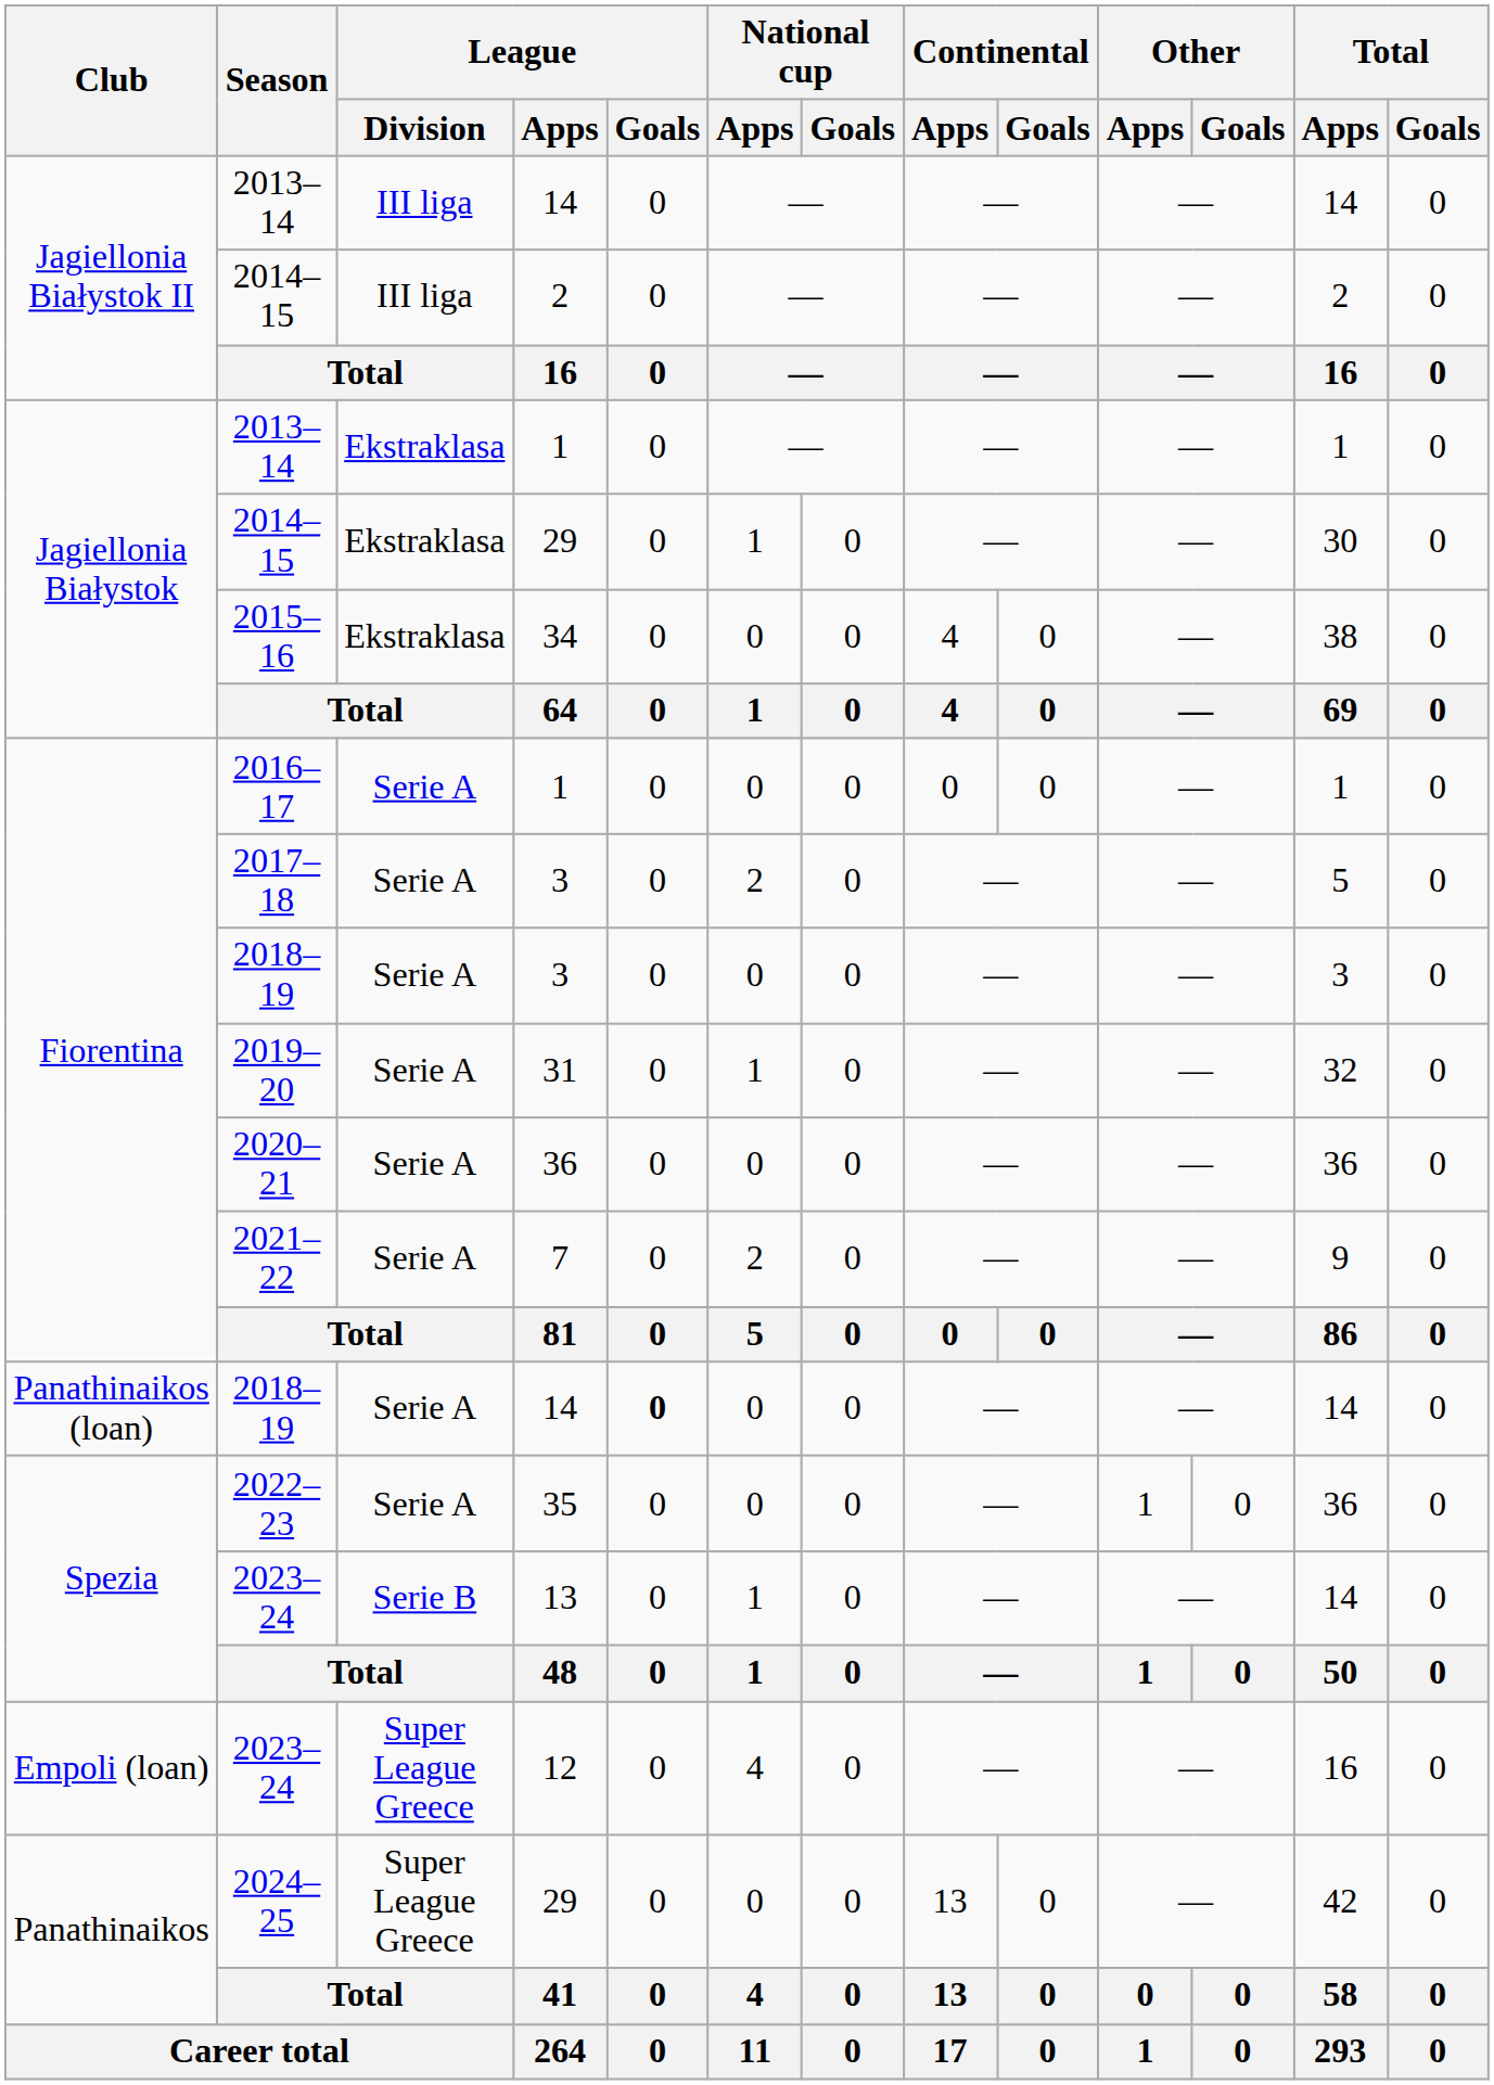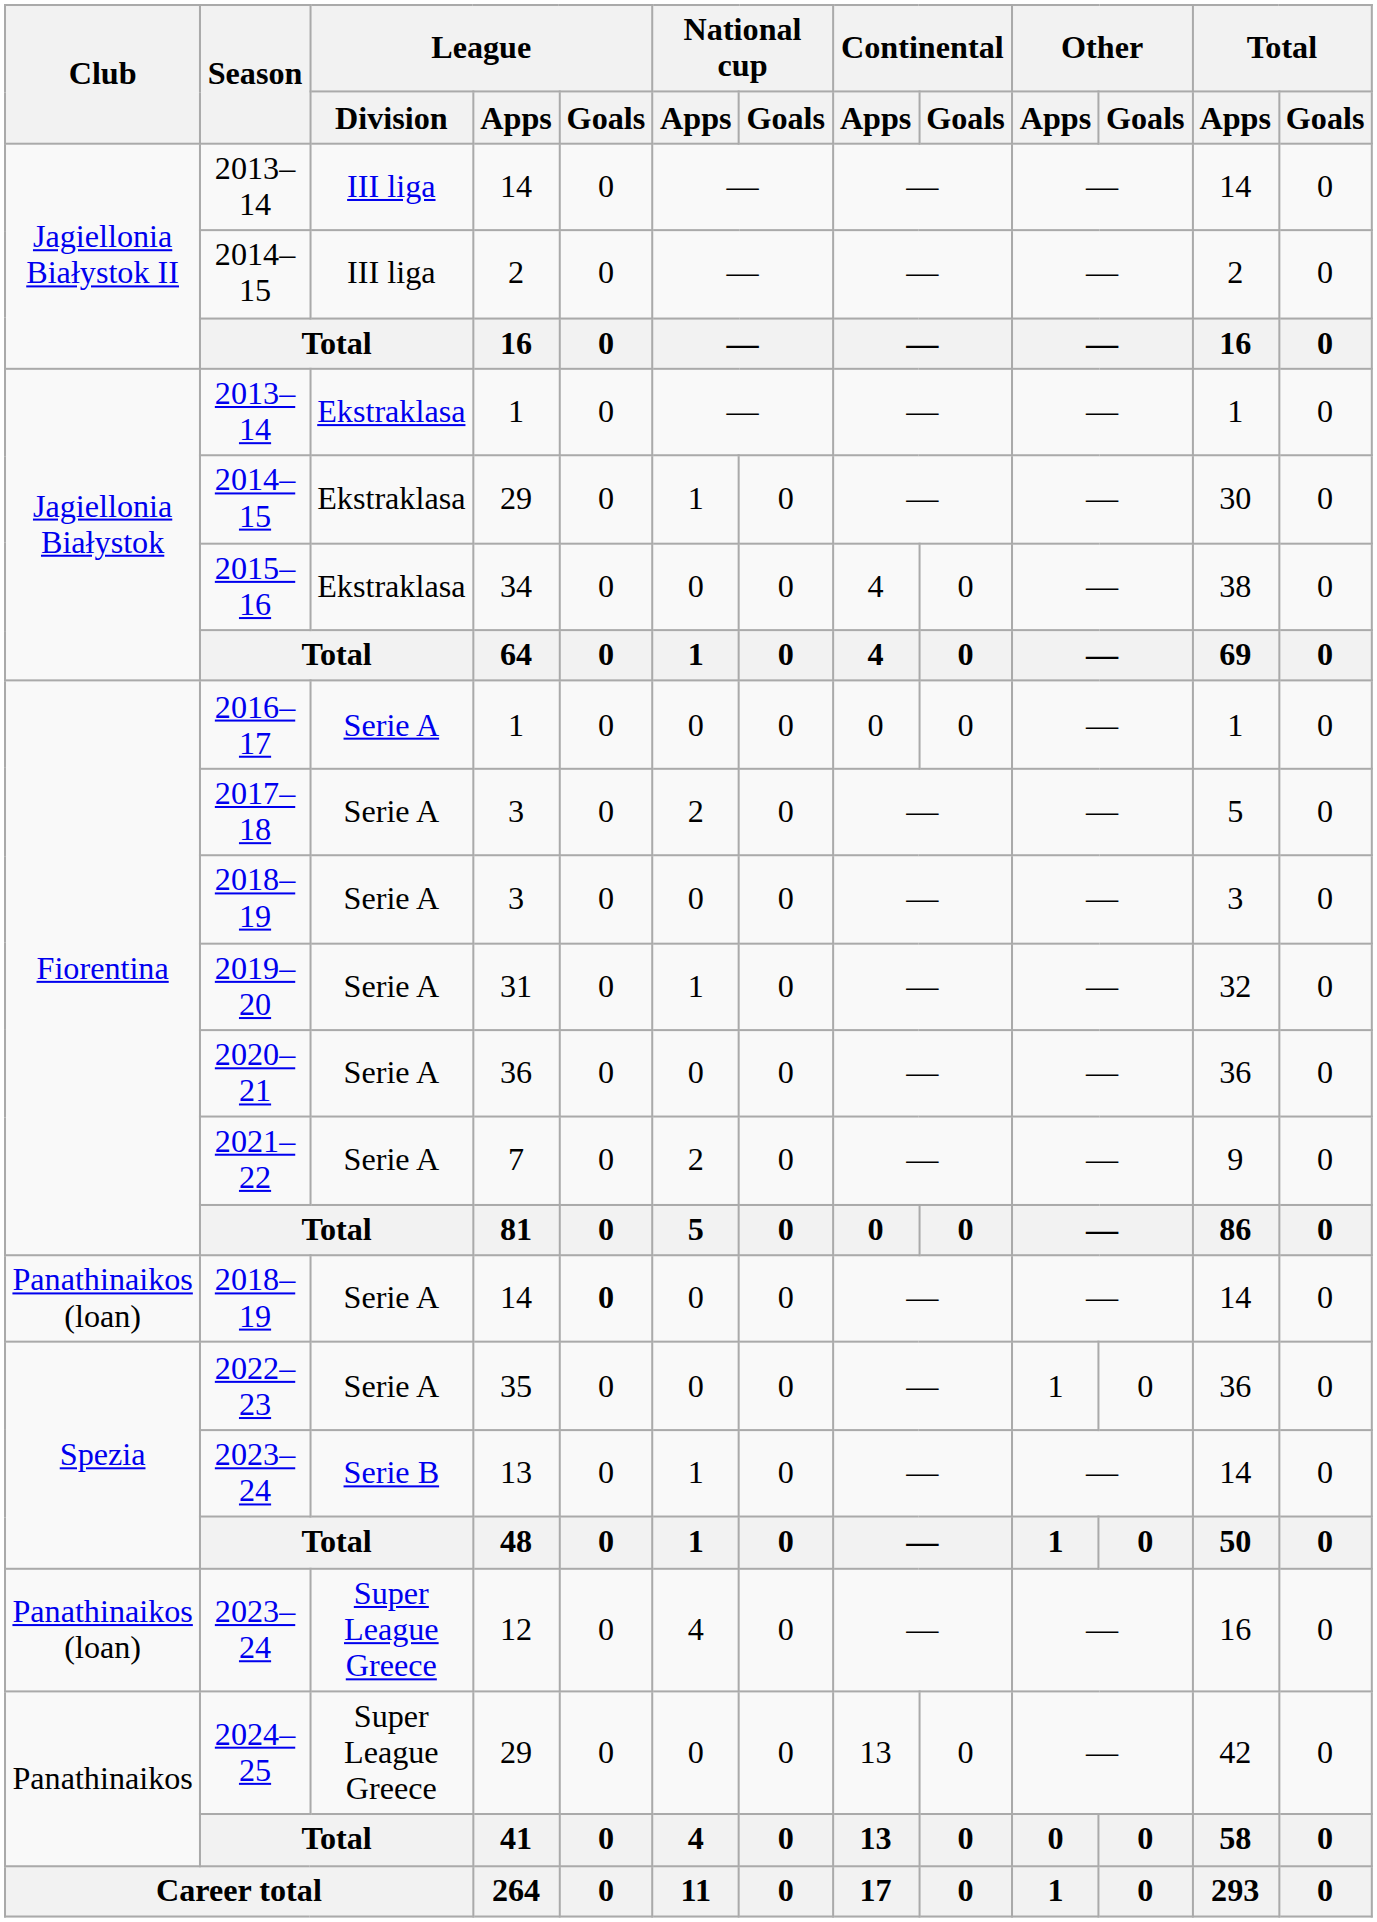 <table class="wikitable" style="text-align:center">
 <tr>
 <th rowspan="2">Club</th>
 <th rowspan="2">Season</th>
 <th colspan="3">League</th>
 <th colspan="2">National cup</th>
 <th colspan="2">Continental</th>
 <th colspan="2">Other</th>
 <th colspan="2">Total</th>
 </tr>
 <tr>
 <th>Division</th>
 <th>Apps</th>
 <th>Goals</th>
 <th>Apps</th>
 <th>Goals</th>
 <th>Apps</th>
 <th>Goals</th>
 <th>Apps</th>
 <th>Goals</th>
 <th>Apps</th>
 <th>Goals</th>
 </tr>
 <tr>
 <td rowspan="3"><a href='#'>Jagiellonia Białystok II</a></td>
 <td>2013–14</td>
 <td><a href='#'>III liga</a></td>
 <td>14</td>
 <td>0</td>
 <td colspan="2">—</td>
 <td colspan="2">—</td>
 <td colspan="2">—</td>
 <td>14</td>
 <td>0</td>
 </tr>
 <tr>
 <td>2014–15</td>
 <td>III liga</td>
 <td>2</td>
 <td>0</td>
 <td colspan="2">—</td>
 <td colspan="2">—</td>
 <td colspan="2">—</td>
 <td>2</td>
 <td>0</td>
 </tr>
 <tr>
 <th colspan="2">Total</th>
 <th>16</th>
 <th>0</th>
 <th colspan="2">—</th>
 <th colspan="2">—</th>
 <th colspan="2">—</th>
 <th>16</th>
 <th>0</th>
 </tr>
 <tr>
 <td rowspan="4"><a href='#'>Jagiellonia Białystok</a></td>
 <td><a href='#'>2013–14</a></td>
 <td><a href='#'>Ekstraklasa</a></td>
 <td>1</td>
 <td>0</td>
 <td colspan="2">—</td>
 <td colspan="2">—</td>
 <td colspan="2">—</td>
 <td>1</td>
 <td>0</td>
 </tr>
 <tr>
 <td><a href='#'>2014–15</a></td>
 <td>Ekstraklasa</td>
 <td>29</td>
 <td>0</td>
 <td>1</td>
 <td>0</td>
 <td colspan="2">—</td>
 <td colspan="2">—</td>
 <td>30</td>
 <td>0</td>
 </tr>
 <tr>
 <td><a href='#'>2015–16</a></td>
 <td>Ekstraklasa</td>
 <td>34</td>
 <td>0</td>
 <td>0</td>
 <td>0</td>
 <td>4</td>
 <td>0</td>
 <td colspan="2">—</td>
 <td>38</td>
 <td>0</td>
 </tr>
 <tr>
 <th colspan="2">Total</th>
 <th>64</th>
 <th>0</th>
 <th>1</th>
 <th>0</th>
 <th>4</th>
 <th>0</th>
 <th colspan="2">—</th>
 <th>69</th>
 <th>0</th>
 </tr>
 <tr>
 <td rowspan="7"><a href='#'>Fiorentina</a></td>
 <td><a href='#'>2016–17</a></td>
 <td><a href='#'>Serie A</a></td>
 <td>1</td>
 <td>0</td>
 <td>0</td>
 <td>0</td>
 <td>0</td>
 <td>0</td>
 <td colspan="2">—</td>
 <td>1</td>
 <td>0</td>
 </tr>
 <tr>
 <td><a href='#'>2017–18</a></td>
 <td>Serie A</td>
 <td>3</td>
 <td>0</td>
 <td>2</td>
 <td>0</td>
 <td colspan="2">—</td>
 <td colspan="2">—</td>
 <td>5</td>
 <td>0</td>
 </tr>
 <tr>
 <td><a href='#'>2018–19</a></td>
 <td>Serie A</td>
 <td>3</td>
 <td>0</td>
 <td>0</td>
 <td>0</td>
 <td colspan="2">—</td>
 <td colspan="2">—</td>
 <td>3</td>
 <td>0</td>
 </tr>
 <tr>
 <td><a href='#'>2019–20</a></td>
 <td>Serie A</td>
 <td>31</td>
 <td>0</td>
 <td>1</td>
 <td>0</td>
 <td colspan="2">—</td>
 <td colspan="2">—</td>
 <td>32</td>
 <td>0</td>
 </tr>
 <tr>
 <td><a href='#'>2020–21</a></td>
 <td>Serie A</td>
 <td>36</td>
 <td>0</td>
 <td>0</td>
 <td>0</td>
 <td colspan="2">—</td>
 <td colspan="2">—</td>
 <td>36</td>
 <td>0</td>
 </tr>
 <tr>
 <td><a href='#'>2021–22</a></td>
 <td>Serie A</td>
 <td>7</td>
 <td>0</td>
 <td>2</td>
 <td>0</td>
 <td colspan="2">—</td>
 <td colspan="2">—</td>
 <td>9</td>
 <td>0</td>
 </tr>
 <tr>
 <th colspan="2">Total</th>
 <th>81</th>
 <th>0</th>
 <th>5</th>
 <th>0</th>
 <th>0</th>
 <th>0</th>
 <th colspan="2">—</th>
 <th>86</th>
 <th>0</th>
 </tr>
 <tr>
 <td><a href='#'>Panathinaikos</a> (loan)</td>
 <td><a href='#'>2018–19</a></td>
 <td>Serie A</td>
 <td>14</td>
 <td><strong>0</strong></td>
 <td>0</td>
 <td>0</td>
 <td colspan="2">—</td>
 <td colspan="2">—</td>
 <td>14</td>
 <td>0</td>
 </tr>
 <tr>
 <td rowspan="3"><a href='#'>Spezia</a></td>
 <td><a href='#'>2022–23</a></td>
 <td>Serie A</td>
 <td>35</td>
 <td>0</td>
 <td>0</td>
 <td>0</td>
 <td colspan="2">—</td>
 <td>1</td>
 <td>0</td>
 <td>36</td>
 <td>0</td>
 </tr>
 <tr>
 <td><a href='#'>2023–24</a></td>
 <td><a href='#'>Serie B</a></td>
 <td>13</td>
 <td>0</td>
 <td>1</td>
 <td>0</td>
 <td colspan="2">—</td>
 <td colspan="2">—</td>
 <td>14</td>
 <td>0</td>
 </tr>
 <tr>
 <th colspan="2">Total</th>
 <th>48</th>
 <th>0</th>
 <th>1</th>
 <th>0</th>
 <th colspan="2">—</th>
 <th>1</th>
 <th>0</th>
 <th>50</th>
 <th>0</th>
 </tr>
 <tr>
-<td><a href='#'>Empoli</a> (loan)</td>
+<td><a href='#'>Panathinaikos</a> (loan)</td>
 <td><a href='#'>2023–24</a></td>
 <td><a href='#'>Super League Greece</a></td>
 <td>12</td>
 <td>0</td>
 <td>4</td>
 <td>0</td>
 <td colspan="2">—</td>
 <td colspan="2">—</td>
 <td>16</td>
 <td>0</td>
 </tr>
 <tr>
 <td rowspan="2">Panathinaikos</td>
 <td><a href='#'>2024–25</a></td>
 <td>Super League Greece</td>
 <td>29</td>
 <td>0</td>
 <td>0</td>
 <td>0</td>
 <td>13</td>
 <td>0</td>
 <td colspan="2">—</td>
 <td>42</td>
 <td>0</td>
 </tr>
 <tr>
 <th colspan="2">Total</th>
 <th>41</th>
 <th>0</th>
 <th>4</th>
 <th>0</th>
 <th>13</th>
 <th>0</th>
 <th>0</th>
 <th>0</th>
 <th>58</th>
 <th>0</th>
 </tr>
 <tr>
 <th colspan="3">Career total</th>
 <th>264</th>
 <th>0</th>
 <th>11</th>
 <th>0</th>
 <th>17</th>
 <th>0</th>
 <th>1</th>
 <th>0</th>
 <th>293</th>
 <th>0</th>
 </tr>
 </table>
